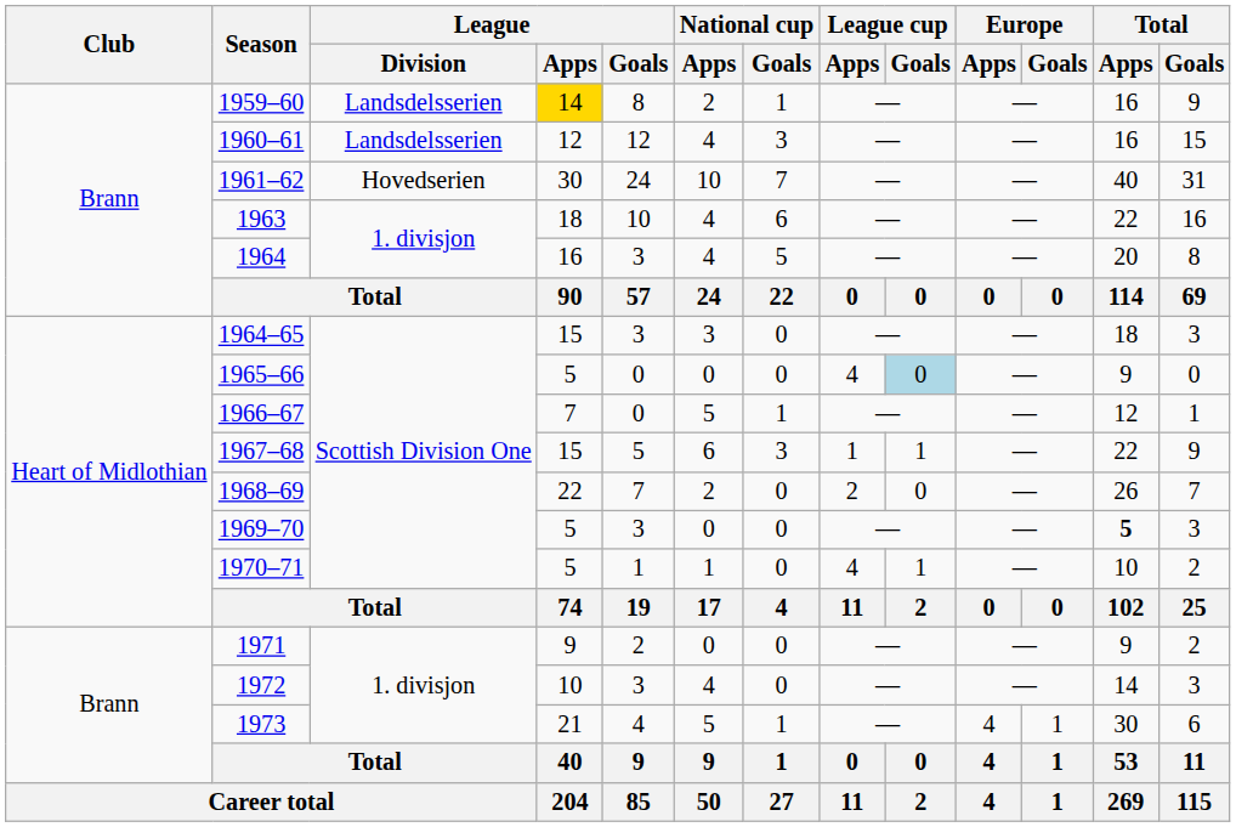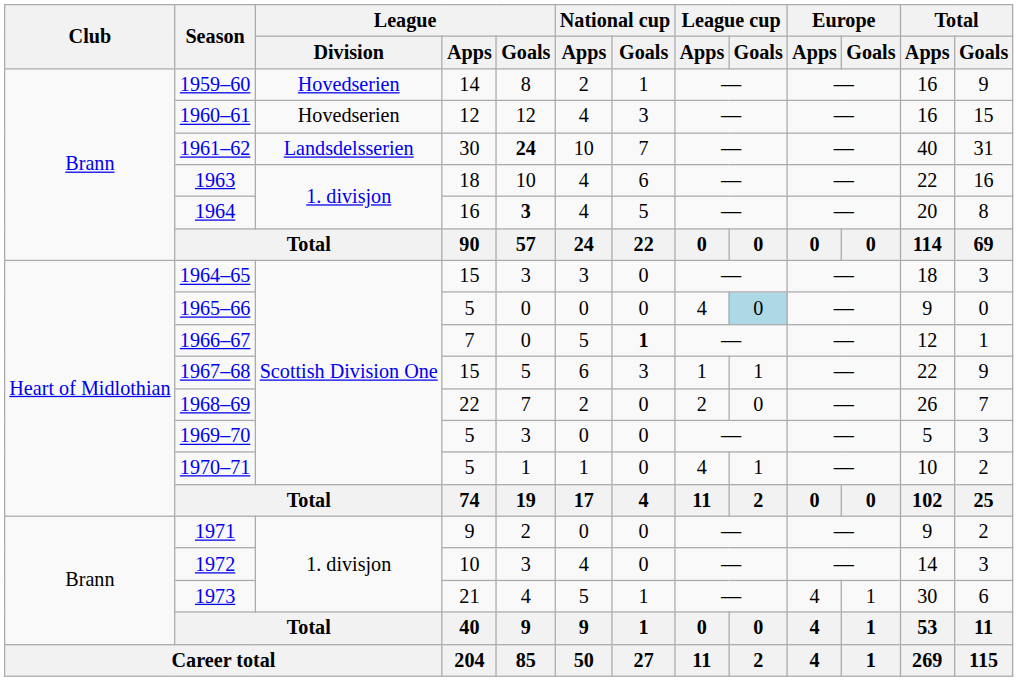 <table class="wikitable" style="text-align:center">
 <tr>
 <th rowspan="2">Club</th>
 <th rowspan="2">Season</th>
 <th colspan="3">League</th>
 <th colspan="2">National cup</th>
 <th colspan="2">League cup</th>
 <th colspan="2">Europe</th>
 <th colspan="2">Total</th>
 </tr>
 <tr>
 <th>Division</th>
 <th>Apps</th>
 <th>Goals</th>
 <th>Apps</th>
 <th>Goals</th>
 <th>Apps</th>
 <th>Goals</th>
 <th>Apps</th>
 <th>Goals</th>
 <th>Apps</th>
 <th>Goals</th>
 </tr>
 <tr>
 <td rowspan="6"><a href='#'>Brann</a></td>
 <td><a href='#'>1959–60</a></td>
-<td><a href='#'>Landsdelsserien</a></td>
-<td style="background: gold;">14</td>
+<td><a href='#'>Hovedserien</a></td>
+<td>14</td>
 <td>8</td>
 <td>2</td>
 <td>1</td>
 <td colspan="2">—</td>
 <td colspan="2">—</td>
 <td>16</td>
 <td>9</td>
 </tr>
 <tr>
 <td><a href='#'>1960–61</a></td>
-<td><a href='#'>Landsdelsserien</a></td>
+<td>Hovedserien</td>
 <td>12</td>
 <td>12</td>
 <td>4</td>
 <td>3</td>
 <td colspan="2">—</td>
 <td colspan="2">—</td>
 <td>16</td>
 <td>15</td>
 </tr>
 <tr>
 <td><a href='#'>1961–62</a></td>
-<td>Hovedserien</td>
+<td><a href='#'>Landsdelsserien</a></td>
 <td>30</td>
-<td>24</td>
+<td><strong>24</strong></td>
 <td>10</td>
 <td>7</td>
 <td colspan="2">—</td>
 <td colspan="2">—</td>
 <td>40</td>
 <td>31</td>
 </tr>
 <tr>
 <td><a href='#'>1963</a></td>
 <td rowspan="2"><a href='#'>1. divisjon</a></td>
 <td>18</td>
 <td>10</td>
 <td>4</td>
 <td>6</td>
 <td colspan="2">—</td>
 <td colspan="2">—</td>
 <td>22</td>
 <td>16</td>
 </tr>
 <tr>
 <td><a href='#'>1964</a></td>
 <td>16</td>
-<td>3</td>
+<td><strong>3</strong></td>
 <td>4</td>
 <td>5</td>
 <td colspan="2">—</td>
 <td colspan="2">—</td>
 <td>20</td>
 <td>8</td>
 </tr>
 <tr>
 <th colspan="2">Total</th>
 <th>90</th>
 <th>57</th>
 <th>24</th>
 <th>22</th>
 <th>0</th>
 <th>0</th>
 <th>0</th>
 <th>0</th>
 <th>114</th>
 <th>69</th>
 </tr>
 <tr>
 <td rowspan="8"><a href='#'>Heart of Midlothian</a></td>
 <td><a href='#'>1964–65</a></td>
 <td rowspan="7"><a href='#'>Scottish Division One</a></td>
 <td>15</td>
 <td>3</td>
 <td>3</td>
 <td>0</td>
 <td colspan="2">—</td>
 <td colspan="2">—</td>
 <td>18</td>
 <td>3</td>
 </tr>
 <tr>
 <td><a href='#'>1965–66</a></td>
 <td>5</td>
 <td>0</td>
 <td>0</td>
 <td>0</td>
 <td>4</td>
 <td style="background: lightblue;">0</td>
 <td colspan="2">—</td>
 <td>9</td>
 <td>0</td>
 </tr>
 <tr>
 <td><a href='#'>1966–67</a></td>
 <td>7</td>
 <td>0</td>
 <td>5</td>
-<td>1</td>
+<td><strong>1</strong></td>
 <td colspan="2">—</td>
 <td colspan="2">—</td>
 <td>12</td>
 <td>1</td>
 </tr>
 <tr>
 <td><a href='#'>1967–68</a></td>
 <td>15</td>
 <td>5</td>
 <td>6</td>
 <td>3</td>
 <td>1</td>
 <td>1</td>
 <td colspan="2">—</td>
 <td>22</td>
 <td>9</td>
 </tr>
 <tr>
 <td><a href='#'>1968–69</a></td>
 <td>22</td>
 <td>7</td>
 <td>2</td>
 <td>0</td>
 <td>2</td>
 <td>0</td>
 <td colspan="2">—</td>
 <td>26</td>
 <td>7</td>
 </tr>
 <tr>
 <td><a href='#'>1969–70</a></td>
 <td>5</td>
 <td>3</td>
 <td>0</td>
 <td>0</td>
 <td colspan="2">—</td>
 <td colspan="2">—</td>
-<td><strong>5</strong></td>
+<td>5</td>
 <td>3</td>
 </tr>
 <tr>
 <td><a href='#'>1970–71</a></td>
 <td>5</td>
 <td>1</td>
 <td>1</td>
 <td>0</td>
 <td>4</td>
 <td>1</td>
 <td colspan="2">—</td>
 <td>10</td>
 <td>2</td>
 </tr>
 <tr>
 <th colspan="2">Total</th>
 <th>74</th>
 <th>19</th>
 <th>17</th>
 <th>4</th>
 <th>11</th>
 <th>2</th>
 <th>0</th>
 <th>0</th>
 <th>102</th>
 <th>25</th>
 </tr>
 <tr>
 <td rowspan="4">Brann</td>
 <td><a href='#'>1971</a></td>
 <td rowspan="3">1. divisjon</td>
 <td>9</td>
 <td>2</td>
 <td>0</td>
 <td>0</td>
 <td colspan="2">—</td>
 <td colspan="2">—</td>
 <td>9</td>
 <td>2</td>
 </tr>
 <tr>
 <td><a href='#'>1972</a></td>
 <td>10</td>
 <td>3</td>
 <td>4</td>
 <td>0</td>
 <td colspan="2">—</td>
 <td colspan="2">—</td>
 <td>14</td>
 <td>3</td>
 </tr>
 <tr>
 <td><a href='#'>1973</a></td>
 <td>21</td>
 <td>4</td>
 <td>5</td>
 <td>1</td>
 <td colspan="2">—</td>
 <td>4</td>
 <td>1</td>
 <td>30</td>
 <td>6</td>
 </tr>
 <tr>
 <th colspan="2">Total</th>
 <th>40</th>
 <th>9</th>
 <th>9</th>
 <th>1</th>
 <th>0</th>
 <th>0</th>
 <th>4</th>
 <th>1</th>
 <th>53</th>
 <th>11</th>
 </tr>
 <tr>
 <th colspan="3">Career total</th>
 <th>204</th>
 <th>85</th>
 <th>50</th>
 <th>27</th>
 <th>11</th>
 <th>2</th>
 <th>4</th>
 <th>1</th>
 <th>269</th>
 <th>115</th>
 </tr>
 </table>
